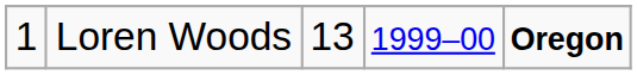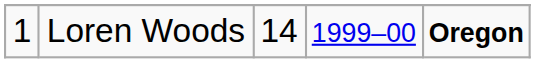 <table class="wikitable" style="text-align: center;">
 <tr>
 </tr>
 <tr>
 <td>1</td>
 <td>Loren Woods</td>
-<td>13</td>
+<td>14</td>
 <td style="font-size:80%;"><a href='#'>1999–00</a></td>
 <td style="font-size:80%;"><strong>Oregon</strong></td>
 </tr>
 </table>
